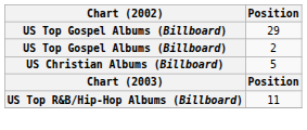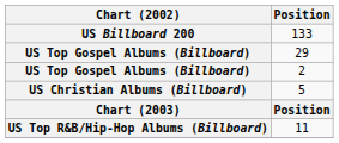 <table class="wikitable sortable plainrowheaders" style="text-align:center">
 <tr>
 <th scope="col">Chart (2002)</th>
 <th scope="col">Position</th>
+</tr>
+<tr>
+<th scope="row">US <em>Billboard</em> 200</th>
+<td style="text-align:center;">133</td>
 </tr>
 <tr>
 <th scope="row">US Top Gospel Albums (<em>Billboard</em>)</th>
 <td style="text-align:center;">29</td>
 </tr>
 <tr>
 <th scope="row">US Top Gospel Albums (<em>Billboard</em>)</th>
 <td align="center">2</td>
 </tr>
 <tr>
 <th scope="row">US Christian Albums (<em>Billboard</em>)</th>
 <td align="center">5</td>
 </tr>
 <tr>
 <th scope="col">Chart (2003)</th>
 <th scope="col">Position</th>
 </tr>
 <tr>
 <th scope="row">US Top R&B/Hip-Hop Albums (<em>Billboard</em>)</th>
 <td align="center">11</td>
 </tr>
 <tr>
 </tr>
 </table>
